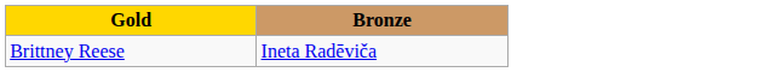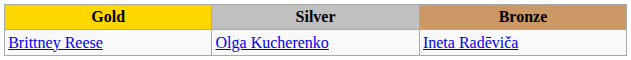 <table class="wikitable" style="text-align:left">
 <tr align="center">
 <td width=200 bgcolor=gold><strong>Gold</strong></td>
+<td width=200 bgcolor=silver><strong>Silver</strong></td>
 <td width=200 bgcolor=CC9966><strong>Bronze</strong></td>
 </tr>
 <tr>
 <td><a href='#'>Brittney Reese</a><br><em></em></td>
+<td><a href='#'>Olga Kucherenko</a><br><em></em></td>
 <td><a href='#'>Ineta Radēviča</a><br><em></em></td>
 </tr>
 </table>
